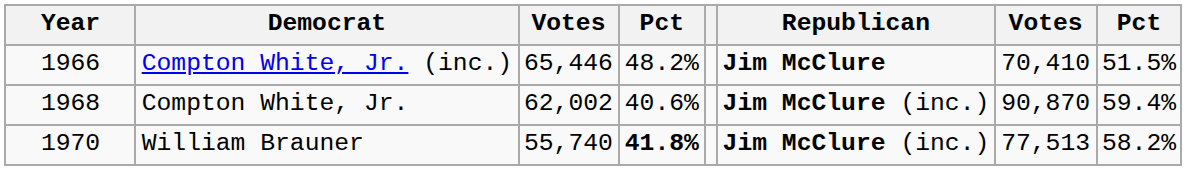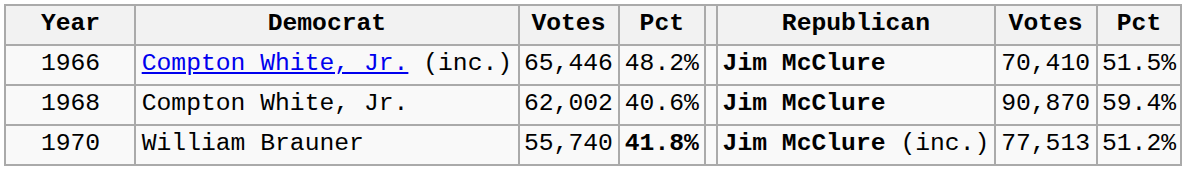 <table class="wikitable" style="margin:0.5em ; font-size:95%">
 <tr>
 <th>Year</th>
 <th>Democrat</th>
 <th>Votes</th>
 <th>Pct</th>
 <th></th>
 <th>Republican</th>
 <th>Votes</th>
 <th>Pct</th>
 </tr>
 <tr>
 <td align=center>  1966  </td>
 <td><a href='#'>Compton White, Jr.</a> (inc.)</td>
 <td>65,446</td>
 <td>48.2%</td>
 <td></td>
 <td><strong>Jim McClure</strong></td>
 <td>70,410</td>
 <td>51.5%</td>
 </tr>
 <tr>
 <td align=center>1968</td>
 <td>Compton White, Jr.</td>
 <td>62,002</td>
 <td>40.6%</td>
 <td></td>
-<td><strong>Jim McClure</strong> (inc.)</td>
+<td><strong>Jim McClure</strong></td>
 <td>90,870</td>
 <td>59.4%</td>
 </tr>
 <tr>
 <td align=center>1970</td>
 <td>William Brauner</td>
 <td>55,740</td>
 <td><strong>41.8%</strong></td>
 <td></td>
 <td><strong>Jim McClure</strong> (inc.)</td>
 <td>77,513</td>
-<td>58.2%</td>
+<td>51.2%</td>
 </tr>
 </table>
